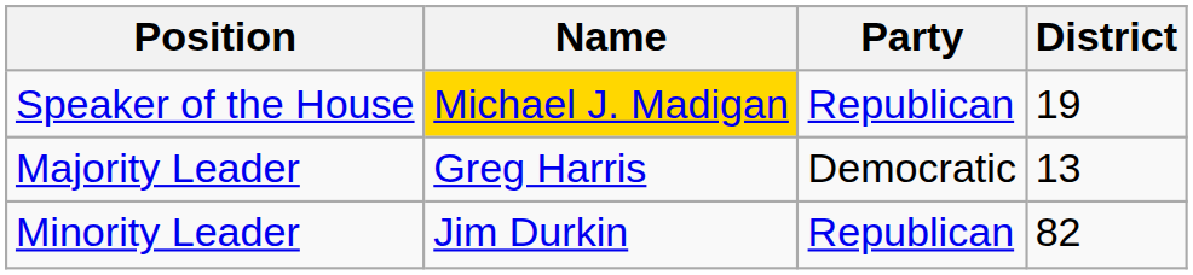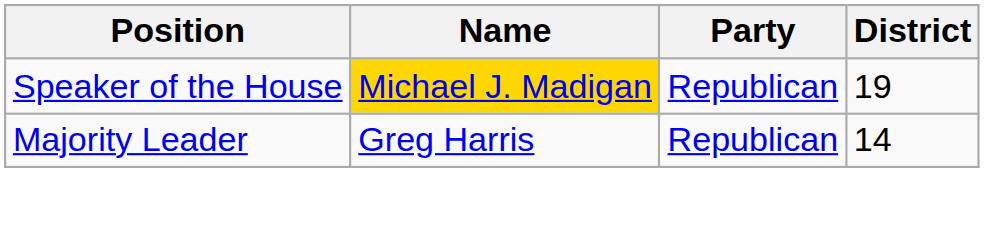 <table class="wikitable">
 <tr>
 <th>Position</th>
 <th>Name</th>
 <th>Party</th>
 <th>District</th>
 </tr>
 <tr>
 <td><a href='#'>Speaker of the House</a></td>
 <td style="background: gold;"><a href='#'>Michael J. Madigan</a></td>
 <td><a href='#'>Republican</a></td>
 <td>19</td>
 </tr>
 <tr>
 <td><a href='#'>Majority Leader</a></td>
 <td><a href='#'>Greg Harris</a></td>
-<td>Democratic</td>
-<td>13</td>
-</tr>
-<tr>
-<td><a href='#'>Minority Leader</a></td>
-<td><a href='#'>Jim Durkin</a></td>
 <td><a href='#'>Republican</a></td>
-<td>82</td>
+<td>14</td>
 </tr>
 </table>
